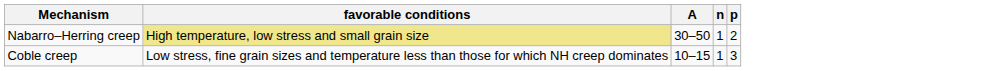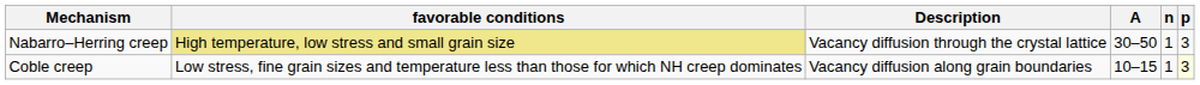 <table class="wikitable">
 <tr>
 <th>Mechanism</th>
 <th>favorable conditions</th>
+<th>Description</th>
 <th>A</th>
 <th>n</th>
 <th>p</th>
 </tr>
 <tr>
 <td>Nabarro–Herring creep</td>
 <td style="background: khaki;">High temperature, low stress and small grain size</td>
+<td>Vacancy diffusion through the crystal lattice</td>
 <td>30–50</td>
 <td>1</td>
-<td>2</td>
+<td>3</td>
 </tr>
 <tr>
 <td>Coble creep</td>
 <td>Low stress, fine grain sizes and temperature less than those for which NH creep dominates</td>
+<td>Vacancy diffusion along grain boundaries</td>
 <td>10–15</td>
 <td>1</td>
-<td>3</td>
+<td style="background: lightyellow;">3</td>
 </tr>
 </table>
